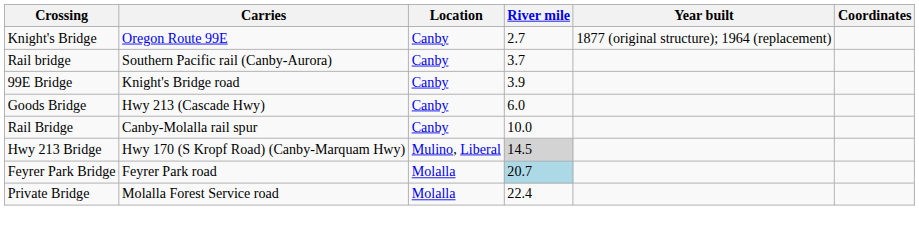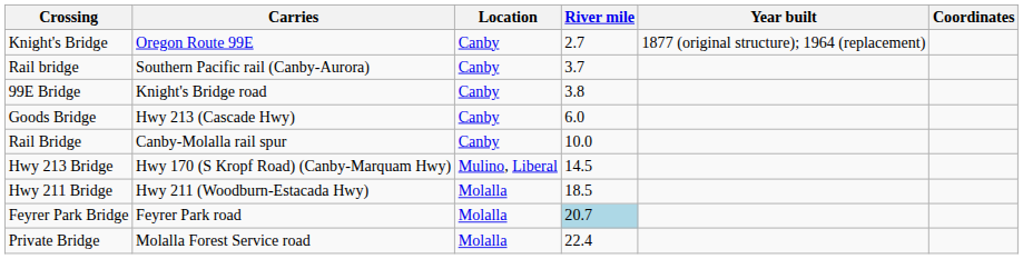 <table class=wikitable>
 <tr>
 <th>Crossing</th>
 <th>Carries</th>
 <th>Location</th>
 <th><a href='#'>River mile</a></th>
 <th>Year built</th>
 <th>Coordinates</th>
 </tr>
 <tr>
 <td>Knight's Bridge</td>
 <td><a href='#'>Oregon Route 99E</a></td>
 <td><a href='#'>Canby</a></td>
 <td>2.7</td>
 <td>1877 (original structure); 1964 (replacement)</td>
 <td></td>
 </tr>
 <tr>
 <td>Rail bridge</td>
 <td>Southern Pacific rail (Canby-Aurora)</td>
 <td><a href='#'>Canby</a></td>
 <td>3.7</td>
 <td></td>
 <td></td>
 </tr>
 <tr>
 <td>99E Bridge</td>
 <td>Knight's Bridge road</td>
 <td><a href='#'>Canby</a></td>
-<td>3.9</td>
+<td>3.8</td>
 <td></td>
 <td></td>
 </tr>
 <tr>
 <td>Goods Bridge</td>
 <td>Hwy 213 (Cascade Hwy)</td>
 <td><a href='#'>Canby</a></td>
 <td>6.0</td>
 <td></td>
 <td></td>
 </tr>
 <tr>
 <td>Rail Bridge</td>
 <td>Canby-Molalla rail spur</td>
 <td><a href='#'>Canby</a></td>
 <td>10.0</td>
 <td></td>
 <td></td>
 </tr>
 <tr>
 <td>Hwy 213 Bridge</td>
 <td>Hwy 170 (S Kropf Road) (Canby-Marquam Hwy)</td>
 <td><a href='#'>Mulino</a>, <a href='#'>Liberal</a></td>
-<td style="background: lightgrey;">14.5</td>
+<td>14.5</td>
+<td></td>
+<td></td>
+</tr>
+<tr>
+<td>Hwy 211 Bridge</td>
+<td>Hwy 211 (Woodburn-Estacada Hwy)</td>
+<td><a href='#'>Molalla</a></td>
+<td>18.5</td>
 <td></td>
 <td></td>
 </tr>
 <tr>
 <td>Feyrer Park Bridge</td>
 <td>Feyrer Park road</td>
 <td><a href='#'>Molalla</a></td>
 <td style="background: lightblue;">20.7</td>
 <td></td>
 <td></td>
 </tr>
 <tr>
 <td>Private Bridge</td>
 <td>Molalla Forest Service road</td>
 <td><a href='#'>Molalla</a></td>
 <td>22.4</td>
 <td></td>
 <td></td>
 </tr>
 </table>
